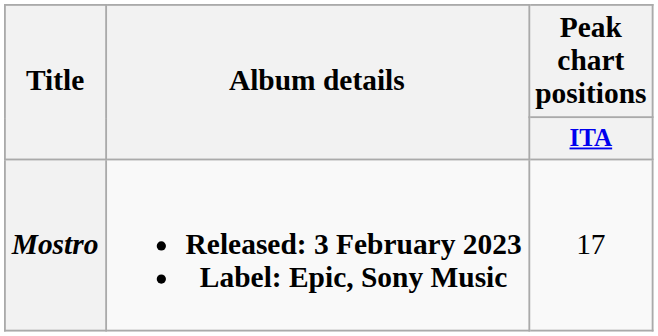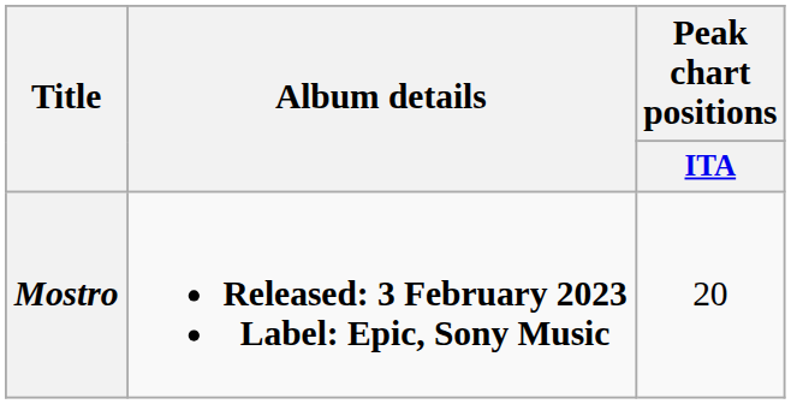 <table class="wikitable plainrowheaders" style="text-align:center;">
 <tr>
 <th rowspan="2" scope="col">Title</th>
 <th rowspan="2" scope="col">Album details</th>
 <th colspan="1" scope="col">Peak chart positions</th>
 </tr>
 <tr>
 <th scope="col" style="width:3em;font-size:85%;"><a href='#'>ITA</a><br></th>
 </tr>
 <tr>
 <th scope="row"><em>Mostro</em></th>
 <td><strong><br><ul><li>Released: 3 February 2023</li><li>Label: Epic, Sony Music</li></ul></strong></td>
-<td>17<br></td>
+<td>20<br></td>
 </tr>
 </table>
